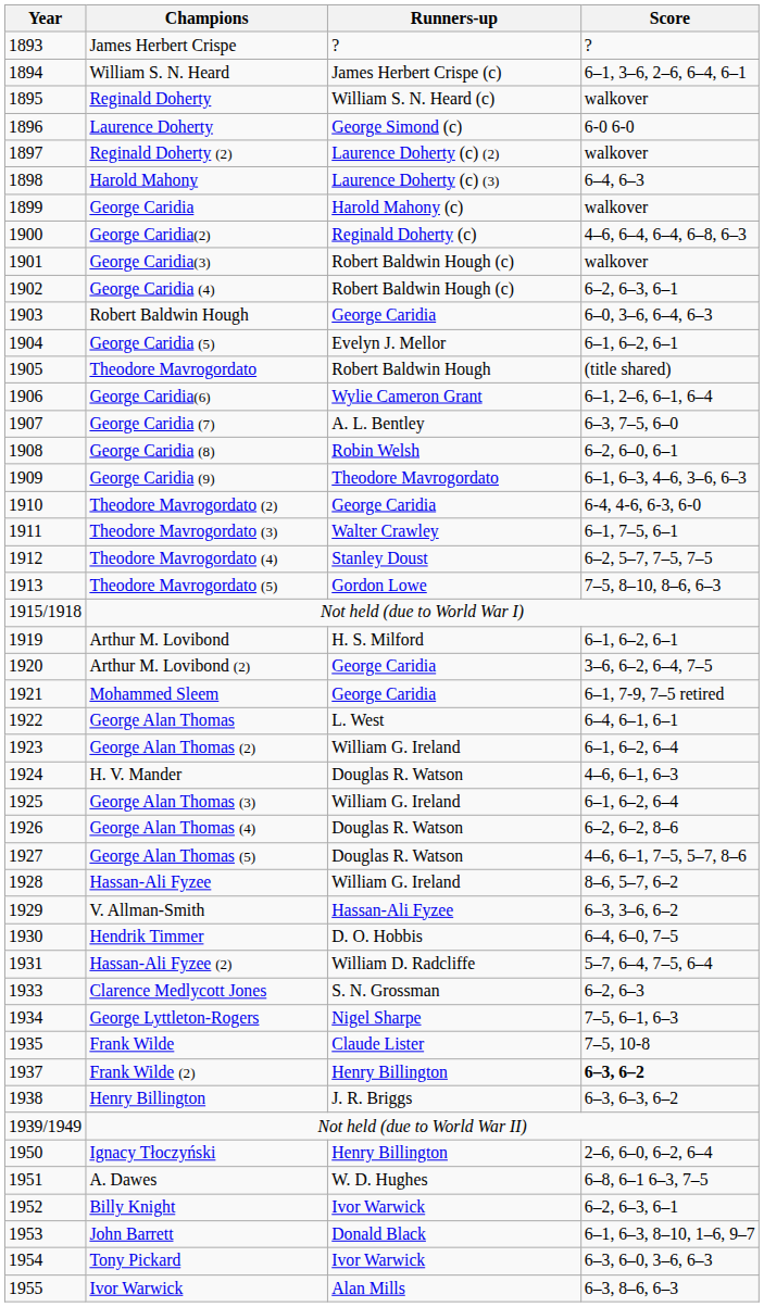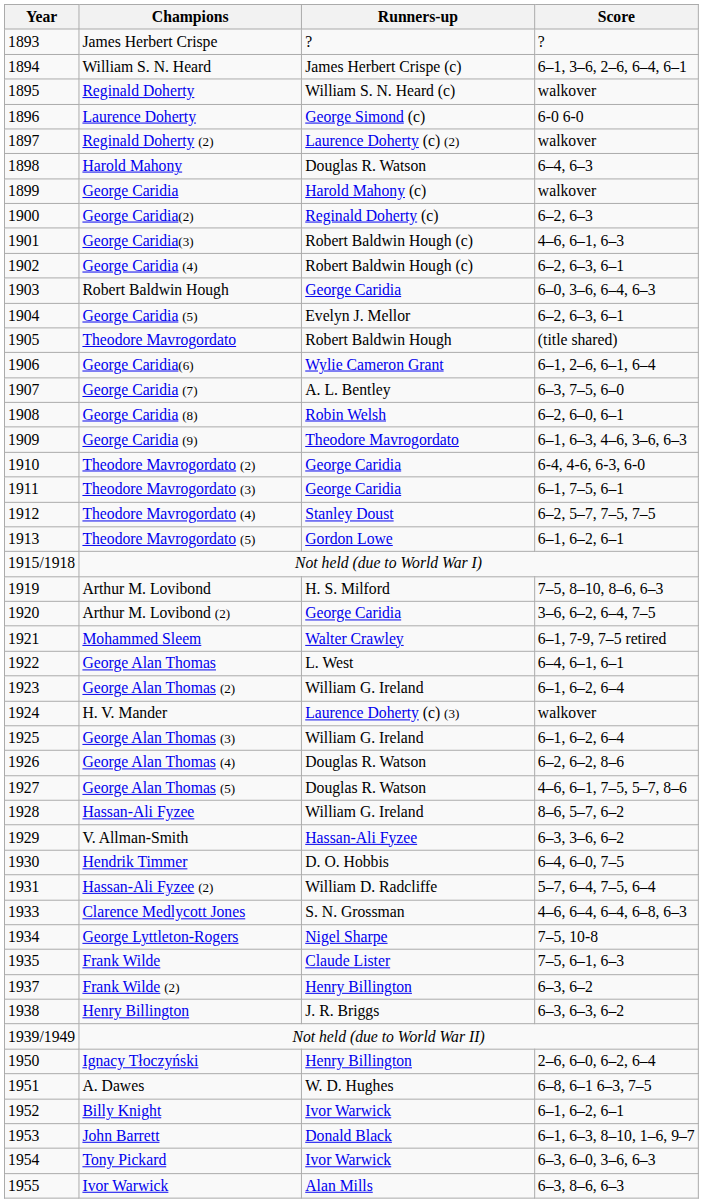 <table class="wikitable">
 <tr>
 <th style="width:60px;">Year</th>
 <th style="width:220px;">Champions</th>
 <th style="width:230px;">Runners-up</th>
 <th style="width:160px;">Score</th>
 </tr>
 <tr>
 <td>1893</td>
 <td> James Herbert Crispe</td>
 <td>?</td>
 <td>?</td>
 </tr>
 <tr>
 <td>1894 </td>
 <td> William S. N. Heard</td>
 <td> James Herbert Crispe (c)</td>
 <td>6–1, 3–6, 2–6, 6–4, 6–1</td>
 </tr>
 <tr>
 <td>1895 </td>
 <td> <a href='#'>Reginald Doherty</a></td>
 <td> William S. N. Heard (c)</td>
 <td>walkover</td>
 </tr>
 <tr>
 <td>1896 </td>
 <td> <a href='#'>Laurence Doherty</a></td>
 <td> <a href='#'>George Simond</a> (c)</td>
 <td>6-0 6-0</td>
 </tr>
 <tr>
 <td>1897 </td>
 <td> <a href='#'>Reginald Doherty</a> <small>(2)</small></td>
 <td> <a href='#'>Laurence Doherty</a> (c) <small>(2)</small></td>
 <td>walkover</td>
 </tr>
 <tr>
 <td>1898 </td>
 <td> <a href='#'>Harold Mahony</a></td>
-<td> <a href='#'>Laurence Doherty</a> (c) <small>(3)</small></td>
+<td> Douglas R. Watson</td>
 <td>6–4, 6–3</td>
 </tr>
 <tr>
 <td>1899 </td>
 <td> <a href='#'>George Caridia</a></td>
 <td> <a href='#'>Harold Mahony</a>  (c)</td>
 <td>walkover</td>
 </tr>
 <tr>
 <td>1900 </td>
 <td> <a href='#'>George Caridia</a><small>(2)</small></td>
 <td> <a href='#'>Reginald Doherty</a> (c)</td>
-<td>4–6, 6–4, 6–4, 6–8, 6–3</td>
+<td>6–2, 6–3</td>
 </tr>
 <tr>
 <td>1901 </td>
 <td> <a href='#'>George Caridia</a><small>(3)</small></td>
 <td> Robert Baldwin Hough (c)</td>
-<td>walkover</td>
+<td>4–6, 6–1, 6–3</td>
 </tr>
 <tr>
 <td>1902 </td>
 <td> <a href='#'>George Caridia</a> <small>(4)</small></td>
 <td> Robert Baldwin Hough (c)</td>
 <td>6–2, 6–3, 6–1</td>
 </tr>
 <tr>
 <td>1903 </td>
 <td> Robert Baldwin Hough</td>
 <td> <a href='#'>George Caridia</a></td>
 <td>6–0, 3–6, 6–4, 6–3</td>
 </tr>
 <tr>
 <td>1904 </td>
 <td> <a href='#'>George Caridia</a> <small>(5)</small></td>
 <td> Evelyn J. Mellor</td>
-<td>6–1, 6–2, 6–1</td>
+<td>6–2, 6–3, 6–1</td>
 </tr>
 <tr>
 <td>1905 </td>
 <td> <a href='#'>Theodore Mavrogordato</a></td>
 <td> Robert Baldwin Hough</td>
 <td>(title shared)</td>
 </tr>
 <tr>
 <td>1906 </td>
 <td> <a href='#'>George Caridia</a><small>(6)</small></td>
 <td> <a href='#'>Wylie Cameron Grant</a></td>
 <td>6–1, 2–6, 6–1, 6–4</td>
 </tr>
 <tr>
 <td>1907 </td>
 <td> <a href='#'>George Caridia</a> <small>(7)</small></td>
 <td> A. L. Bentley</td>
 <td>6–3, 7–5, 6–0</td>
 </tr>
 <tr>
 <td>1908 </td>
 <td> <a href='#'>George Caridia</a> <small>(8)</small></td>
 <td> <a href='#'>Robin Welsh</a></td>
 <td>6–2, 6–0, 6–1</td>
 </tr>
 <tr>
 <td>1909 </td>
 <td> <a href='#'>George Caridia</a> <small>(9)</small></td>
 <td> <a href='#'>Theodore Mavrogordato</a></td>
 <td>6–1, 6–3, 4–6, 3–6, 6–3</td>
 </tr>
 <tr>
 <td>1910 </td>
 <td> <a href='#'>Theodore Mavrogordato</a>  <small>(2)</small></td>
 <td> <a href='#'>George Caridia</a></td>
 <td>6-4, 4-6, 6-3, 6-0 </td>
 </tr>
 <tr>
 <td>1911 </td>
 <td> <a href='#'>Theodore Mavrogordato</a> <small>(3)</small></td>
-<td> <a href='#'>Walter Crawley</a></td>
+<td> <a href='#'>George Caridia</a></td>
 <td>6–1, 7–5, 6–1</td>
 </tr>
 <tr>
 <td>1912 </td>
 <td> <a href='#'>Theodore Mavrogordato</a> <small>(4)</small></td>
 <td> <a href='#'>Stanley Doust</a></td>
 <td>6–2, 5–7, 7–5, 7–5</td>
 </tr>
 <tr>
 <td>1913 </td>
 <td> <a href='#'>Theodore Mavrogordato</a> <small>(5)</small></td>
 <td> <a href='#'>Gordon Lowe</a></td>
-<td>7–5, 8–10, 8–6, 6–3</td>
+<td>6–1, 6–2, 6–1</td>
 </tr>
 <tr>
 <td>1915/1918</td>
 <td colspan=4 align=center><em>Not held (due to World War I)</em></td>
 </tr>
 <tr>
 <td>1919</td>
 <td> Arthur M. Lovibond</td>
 <td> H. S. Milford</td>
-<td>6–1, 6–2, 6–1</td>
+<td>7–5, 8–10, 8–6, 6–3</td>
 </tr>
 <tr>
 <td>1920</td>
 <td> Arthur M. Lovibond <small>(2)</small></td>
 <td> <a href='#'>George Caridia</a></td>
 <td>3–6, 6–2, 6–4, 7–5</td>
 </tr>
 <tr>
 <td>1921 </td>
 <td> <a href='#'>Mohammed Sleem</a></td>
-<td> <a href='#'>George Caridia</a></td>
+<td> <a href='#'>Walter Crawley</a></td>
 <td>6–1, 7-9, 7–5 retired</td>
 </tr>
 <tr>
 <td>1922</td>
 <td> <a href='#'>George Alan Thomas</a></td>
 <td> L. West</td>
 <td>6–4, 6–1, 6–1</td>
 </tr>
 <tr>
 <td>1923</td>
 <td> <a href='#'>George Alan Thomas</a> <small>(2)</small></td>
 <td> William G. Ireland</td>
 <td>6–1, 6–2, 6–4</td>
 </tr>
 <tr>
 <td>1924</td>
 <td> H. V. Mander</td>
-<td> Douglas R. Watson</td>
-<td>4–6, 6–1, 6–3</td>
+<td> <a href='#'>Laurence Doherty</a> (c) <small>(3)</small></td>
+<td>walkover</td>
 </tr>
 <tr>
 <td>1925</td>
 <td> <a href='#'>George Alan Thomas</a> <small>(3)</small></td>
 <td> William G. Ireland</td>
 <td>6–1, 6–2, 6–4</td>
 </tr>
 <tr>
 <td>1926</td>
 <td> <a href='#'>George Alan Thomas</a> <small>(4)</small></td>
 <td> Douglas R. Watson</td>
 <td>6–2, 6–2, 8–6</td>
 </tr>
 <tr>
 <td>1927</td>
 <td> <a href='#'>George Alan Thomas</a> <small>(5)</small></td>
 <td> Douglas R. Watson</td>
 <td>4–6, 6–1, 7–5, 5–7, 8–6</td>
 </tr>
 <tr>
 <td>1928</td>
 <td>  <a href='#'>Hassan-Ali Fyzee</a></td>
 <td> William G. Ireland</td>
 <td>8–6, 5–7, 6–2</td>
 </tr>
 <tr>
 <td>1929</td>
 <td> V. Allman-Smith</td>
 <td>  <a href='#'>Hassan-Ali Fyzee</a></td>
 <td>6–3, 3–6, 6–2</td>
 </tr>
 <tr>
 <td>1930</td>
 <td> <a href='#'>Hendrik Timmer</a></td>
 <td> D. O. Hobbis</td>
 <td>6–4, 6–0, 7–5</td>
 </tr>
 <tr>
 <td>1931</td>
 <td>  <a href='#'>Hassan-Ali Fyzee</a> <small>(2)</small></td>
 <td> William D. Radcliffe</td>
 <td>5–7, 6–4, 7–5, 6–4</td>
 </tr>
 <tr>
 <td>1933</td>
 <td> <a href='#'>Clarence Medlycott Jones</a></td>
 <td> S. N. Grossman</td>
-<td>6–2, 6–3</td>
+<td>4–6, 6–4, 6–4, 6–8, 6–3</td>
 </tr>
 <tr>
 <td>1934</td>
 <td> <a href='#'>George Lyttleton-Rogers</a></td>
 <td> <a href='#'>Nigel Sharpe</a></td>
-<td>7–5, 6–1, 6–3</td>
+<td>7–5, 10-8</td>
 </tr>
 <tr>
 <td>1935</td>
 <td> <a href='#'>Frank Wilde</a></td>
 <td> <a href='#'>Claude Lister</a></td>
-<td>7–5, 10-8</td>
+<td>7–5, 6–1, 6–3</td>
 </tr>
 <tr>
 <td>1937</td>
 <td> <a href='#'>Frank Wilde</a> <small>(2)</small></td>
 <td> <a href='#'>Henry Billington</a></td>
-<td><strong>6–3, 6–2</strong></td>
+<td>6–3, 6–2</td>
 </tr>
 <tr>
 <td>1938</td>
 <td> <a href='#'>Henry Billington</a></td>
 <td> J. R. Briggs</td>
 <td>6–3, 6–3, 6–2</td>
 </tr>
 <tr>
 <td>1939/1949</td>
 <td colspan=4 align=center><em>Not held (due to World War II)</em></td>
 </tr>
 <tr>
 <td>1950</td>
 <td> <a href='#'>Ignacy Tłoczyński</a></td>
 <td> <a href='#'>Henry Billington</a></td>
 <td>2–6, 6–0, 6–2, 6–4</td>
 </tr>
 <tr>
 <td>1951</td>
 <td> A. Dawes</td>
 <td>  W. D. Hughes</td>
 <td>6–8, 6–1 6–3, 7–5</td>
 </tr>
 <tr>
 <td>1952</td>
 <td> <a href='#'>Billy Knight</a></td>
 <td> <a href='#'>Ivor Warwick</a></td>
-<td>6–2, 6–3, 6–1</td>
+<td>6–1, 6–2, 6–1</td>
 </tr>
 <tr>
 <td>1953</td>
 <td> <a href='#'>John Barrett</a></td>
 <td> <a href='#'>Donald Black</a></td>
 <td>6–1, 6–3, 8–10, 1–6, 9–7</td>
 </tr>
 <tr>
 <td>1954</td>
 <td> <a href='#'>Tony Pickard</a></td>
 <td> <a href='#'>Ivor Warwick</a></td>
 <td>6–3, 6–0, 3–6, 6–3</td>
 </tr>
 <tr>
 <td>1955</td>
 <td> <a href='#'>Ivor Warwick</a></td>
 <td> <a href='#'>Alan Mills</a></td>
 <td>6–3, 8–6, 6–3</td>
 </tr>
 </table>
